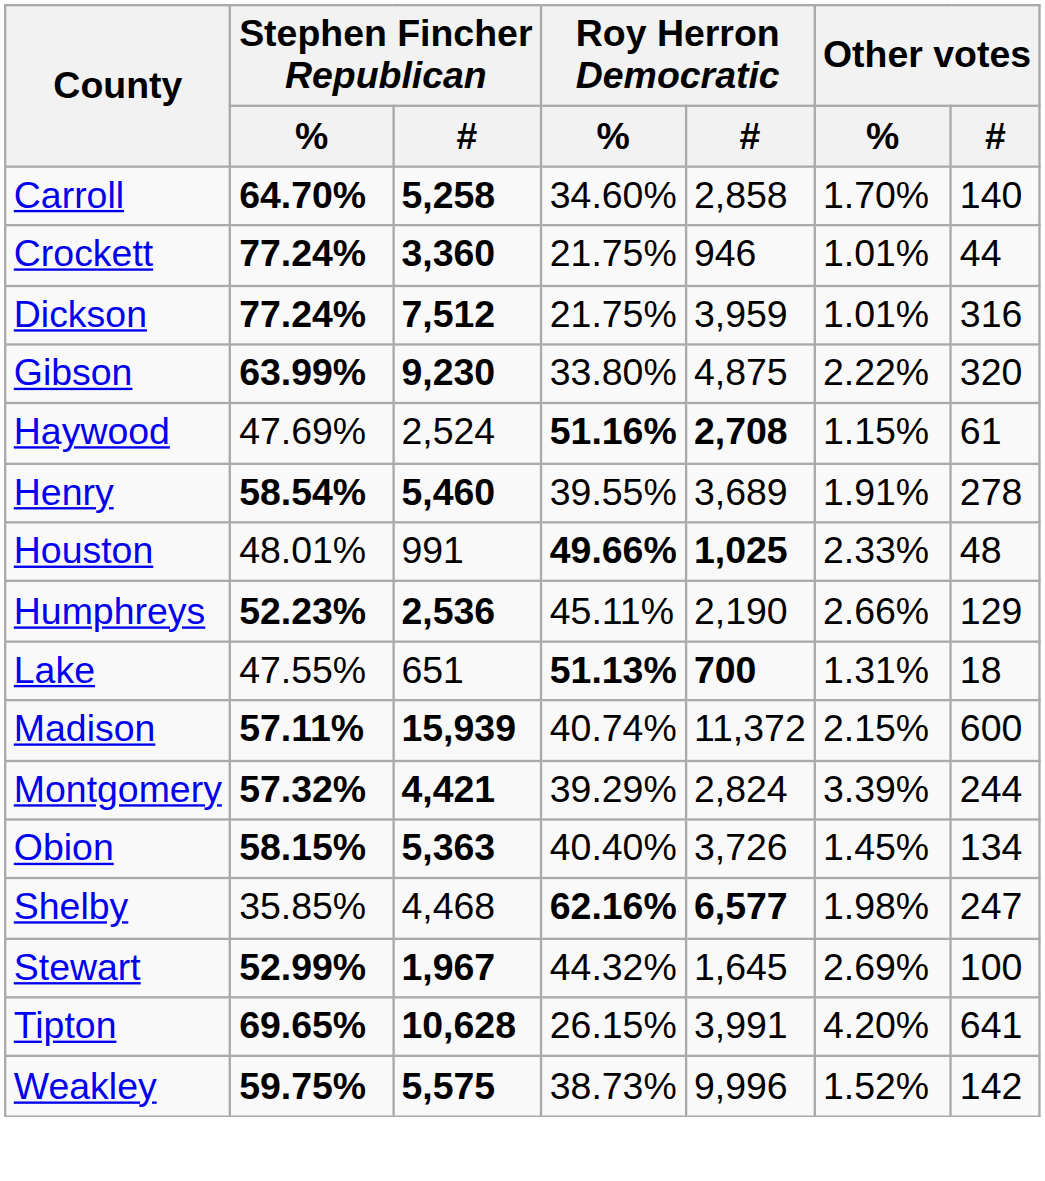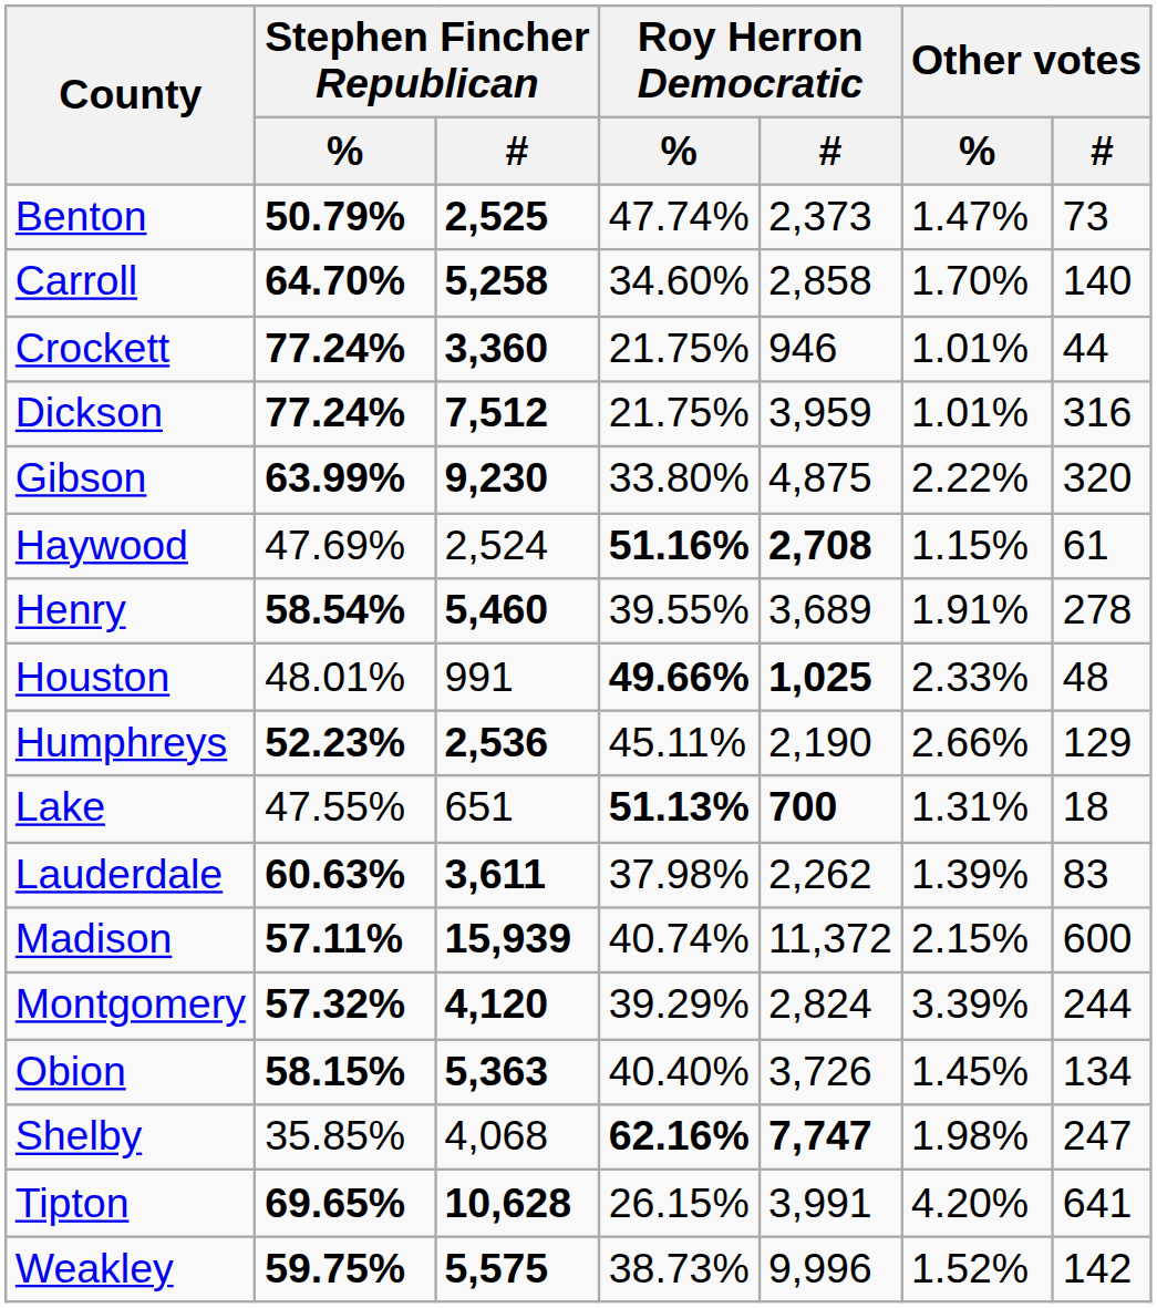 <table class="wikitable sortable">
 <tr>
 <th rowspan="2" colspan="1" style="text-align:center">County</th>
 <th colspan="2" style="text-align: center;" >Stephen Fincher<br><em>Republican</em></th>
 <th colspan="2" style="text-align: center;" >Roy Herron<br><em>Democratic</em></th>
 <th colspan="2" style="text-align: center;">Other votes</th>
 </tr>
 <tr>
 <th colspan="1" style="text-align: center;" >%</th>
 <th colspan="1" style="text-align: center;" >#</th>
 <th colspan="1" style="text-align: center;" >%</th>
 <th colspan="1" style="text-align: center;" >#</th>
 <th colspan="1" style="text-align: center;">%</th>
 <th colspan="1" style="text-align: center;">#</th>
+</tr>
+<tr>
+<td><a href='#'>Benton</a></td>
+<td><strong>50.79%</strong></td>
+<td><strong>2,525</strong></td>
+<td>47.74%</td>
+<td>2,373</td>
+<td>1.47%</td>
+<td>73</td>
 </tr>
 <tr>
 <td><a href='#'>Carroll</a></td>
 <td><strong>64.70%</strong></td>
 <td><strong>5,258</strong></td>
 <td>34.60%</td>
 <td>2,858</td>
 <td>1.70%</td>
 <td>140</td>
 </tr>
 <tr>
 <td><a href='#'>Crockett</a></td>
 <td><strong>77.24%</strong></td>
 <td><strong>3,360</strong></td>
 <td>21.75%</td>
 <td>946</td>
 <td>1.01%</td>
 <td>44</td>
 </tr>
 <tr>
 <td><a href='#'>Dickson</a></td>
 <td><strong>77.24%</strong></td>
 <td><strong>7,512</strong></td>
 <td>21.75%</td>
 <td>3,959</td>
 <td>1.01%</td>
 <td>316</td>
 </tr>
 <tr>
 <td><a href='#'>Gibson</a></td>
 <td><strong>63.99%</strong></td>
 <td><strong>9,230</strong></td>
 <td>33.80%</td>
 <td>4,875</td>
 <td>2.22%</td>
 <td>320</td>
 </tr>
 <tr>
 <td><a href='#'>Haywood</a></td>
 <td>47.69%</td>
 <td>2,524</td>
 <td><strong>51.16%</strong></td>
 <td><strong>2,708</strong></td>
 <td>1.15%</td>
 <td>61</td>
 </tr>
 <tr>
 <td><a href='#'>Henry</a></td>
 <td><strong>58.54%</strong></td>
 <td><strong>5,460</strong></td>
 <td>39.55%</td>
 <td>3,689</td>
 <td>1.91%</td>
 <td>278</td>
 </tr>
 <tr>
 <td><a href='#'>Houston</a></td>
 <td>48.01%</td>
 <td>991</td>
 <td><strong>49.66%</strong></td>
 <td><strong>1,025</strong></td>
 <td>2.33%</td>
 <td>48</td>
 </tr>
 <tr>
 <td><a href='#'>Humphreys</a></td>
 <td><strong>52.23%</strong></td>
 <td><strong>2,536</strong></td>
 <td>45.11%</td>
 <td>2,190</td>
 <td>2.66%</td>
 <td>129</td>
 </tr>
 <tr>
 <td><a href='#'>Lake</a></td>
 <td>47.55%</td>
 <td>651</td>
 <td><strong>51.13%</strong></td>
 <td><strong>700</strong></td>
 <td>1.31%</td>
 <td>18</td>
 </tr>
 <tr>
+<td><a href='#'>Lauderdale</a></td>
+<td><strong>60.63%</strong></td>
+<td><strong>3,611</strong></td>
+<td>37.98%</td>
+<td>2,262</td>
+<td>1.39%</td>
+<td>83</td>
+</tr>
+<tr>
 <td><a href='#'>Madison</a></td>
 <td><strong>57.11%</strong></td>
 <td><strong>15,939</strong></td>
 <td>40.74%</td>
 <td>11,372</td>
 <td>2.15%</td>
 <td>600</td>
 </tr>
 <tr>
 <td><a href='#'>Montgomery</a></td>
 <td><strong>57.32%</strong></td>
-<td><strong>4,421</strong></td>
+<td><strong>4,120</strong></td>
 <td>39.29%</td>
 <td>2,824</td>
 <td>3.39%</td>
 <td>244</td>
 </tr>
 <tr>
 <td><a href='#'>Obion</a></td>
 <td><strong>58.15%</strong></td>
 <td><strong>5,363</strong></td>
 <td>40.40%</td>
 <td>3,726</td>
 <td>1.45%</td>
 <td>134</td>
 </tr>
 <tr>
 <td><a href='#'>Shelby</a></td>
 <td>35.85%</td>
-<td>4,468</td>
+<td>4,068</td>
 <td><strong>62.16%</strong></td>
-<td><strong>6,577</strong></td>
+<td><strong>7,747</strong></td>
 <td>1.98%</td>
 <td>247</td>
-</tr>
-<tr>
-<td><a href='#'>Stewart</a></td>
-<td><strong>52.99%</strong></td>
-<td><strong>1,967</strong></td>
-<td>44.32%</td>
-<td>1,645</td>
-<td>2.69%</td>
-<td>100</td>
 </tr>
 <tr>
 <td><a href='#'>Tipton</a></td>
 <td><strong>69.65%</strong></td>
 <td><strong>10,628</strong></td>
 <td>26.15%</td>
 <td>3,991</td>
 <td>4.20%</td>
 <td>641</td>
 </tr>
 <tr>
 <td><a href='#'>Weakley</a></td>
 <td><strong>59.75%</strong></td>
 <td><strong>5,575</strong></td>
 <td>38.73%</td>
 <td>9,996</td>
 <td>1.52%</td>
 <td>142</td>
 </tr>
 </table>
